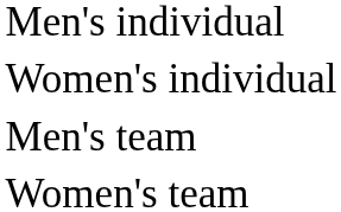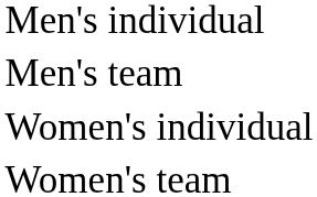 <table>
 <tr>
 <td>Men's individual<br></td>
+<td></td>
+<td></td>
+<td></td>
+</tr>
+<tr>
+<td>Men's team<br></td>
 <td></td>
 <td></td>
 <td></td>
 </tr>
 <tr>
 <td>Women's individual<br></td>
 <td></td>
 <td></td>
 <td></td>
 </tr>
 <tr>
-<td>Men's team<br></td>
-<td></td>
-<td></td>
-<td></td>
-</tr>
-<tr>
 <td>Women's team<br></td>
 <td></td>
 <td></td>
 <td></td>
 </tr>
 </table>
